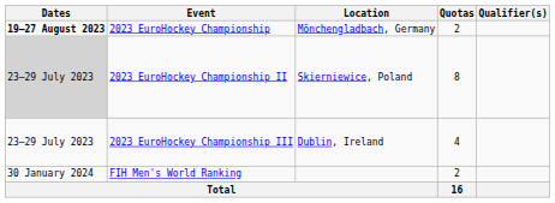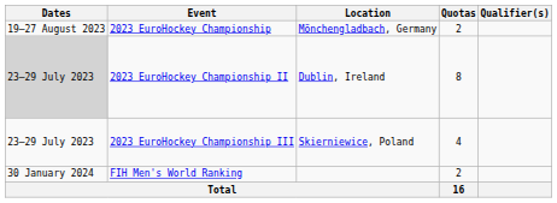 <table class=wikitable>
 <tr>
 <th>Dates</th>
 <th>Event</th>
 <th>Location</th>
 <th>Quotas</th>
 <th>Qualifier(s)</th>
 </tr>
 <tr>
-<td><strong>19–27 August 2023</strong></td>
+<td>19–27 August 2023</td>
 <td><a href='#'>2023 EuroHockey Championship</a></td>
 <td><a href='#'>Mönchengladbach</a>, Germany</td>
 <td align=center>2</td>
 <td><br></td>
 </tr>
 <tr>
 <td style="background: lightgrey;">23–29 July 2023</td>
 <td><a href='#'>2023 EuroHockey Championship II</a></td>
-<td><a href='#'>Skierniewice</a>, Poland</td>
+<td><a href='#'>Dublin</a>, Ireland</td>
 <td align=center>8</td>
 <td><br><br><br><br><br><br><br></td>
 </tr>
 <tr>
 <td>23–29 July 2023</td>
 <td><a href='#'>2023 EuroHockey Championship III</a></td>
-<td><a href='#'>Dublin</a>, Ireland</td>
+<td><a href='#'>Skierniewice</a>, Poland</td>
 <td align=center>4</td>
 <td><br><s></s><br><br><br></td>
 </tr>
 <tr>
 <td>30 January 2024</td>
 <td><a href='#'>FIH Men's World Ranking</a></td>
 <td></td>
 <td align=center>2</td>
 <td><br></td>
 </tr>
 <tr>
 <th colspan=3>Total</th>
 <th>16</th>
 <th></th>
 </tr>
 </table>
